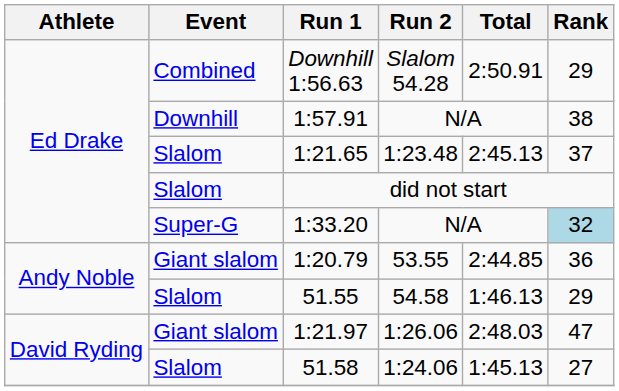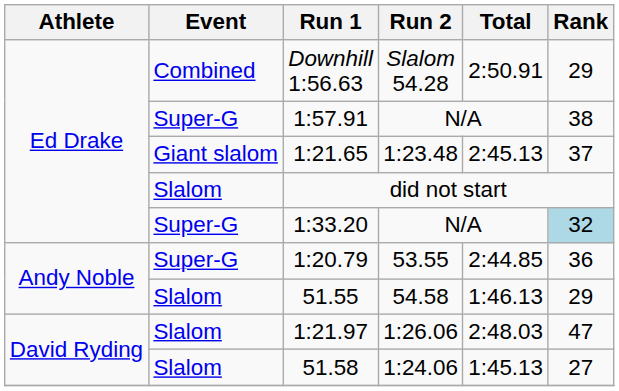 <table class="wikitable" border="1" style="font-size:100%">
 <tr>
 <th>Athlete</th>
 <th>Event</th>
 <th>Run 1</th>
 <th>Run 2</th>
 <th>Total</th>
 <th>Rank</th>
 </tr>
 <tr>
 <td align=center rowspan=5><a href='#'>Ed Drake</a></td>
 <td rowspan=1><a href='#'>Combined</a></td>
 <td center><em>Downhill</em><br> 1:56.63</td>
 <td align=center><em>Slalom</em><br> 54.28</td>
 <td align=center>2:50.91</td>
 <td align=center>29</td>
 </tr>
 <tr>
-<td rowspan=1><a href='#'>Downhill</a></td>
+<td><a href='#'>Super-G</a></td>
 <td align=center>1:57.91</td>
 <td colspan=2 align=center>N/A</td>
 <td align=center>38</td>
 </tr>
 <tr>
-<td><a href='#'>Slalom</a></td>
+<td><a href='#'>Giant slalom</a></td>
 <td align=center>1:21.65</td>
 <td align=center>1:23.48</td>
 <td align=center>2:45.13</td>
 <td align=center>37</td>
 </tr>
 <tr>
 <td><a href='#'>Slalom</a></td>
 <td align=center colspan=4>did not start</td>
 </tr>
 <tr>
 <td><a href='#'>Super-G</a></td>
 <td align=center>1:33.20</td>
 <td colspan=2 align=center>N/A</td>
 <td align=center style="background: lightblue;">32</td>
 </tr>
 <tr>
 <td align=center rowspan=2><a href='#'>Andy Noble</a></td>
-<td><a href='#'>Giant slalom</a></td>
+<td><a href='#'>Super-G</a></td>
 <td align=center>1:20.79</td>
 <td align=center>53.55</td>
 <td align=center>2:44.85</td>
 <td align=center>36</td>
 </tr>
 <tr>
 <td><a href='#'>Slalom</a></td>
 <td align=center>51.55</td>
 <td align=center>54.58</td>
 <td align=center>1:46.13</td>
 <td align=center>29</td>
 </tr>
 <tr>
 <td align=center rowspan=2><a href='#'>David Ryding</a></td>
-<td><a href='#'>Giant slalom</a></td>
+<td><a href='#'>Slalom</a></td>
 <td align=center>1:21.97</td>
 <td align=center>1:26.06</td>
 <td align=center>2:48.03</td>
 <td align=center>47</td>
 </tr>
 <tr>
 <td><a href='#'>Slalom</a></td>
 <td align=center>51.58</td>
 <td align=center>1:24.06</td>
 <td align=center>1:45.13</td>
 <td align=center>27</td>
 </tr>
 <tr>
 </tr>
 </table>
